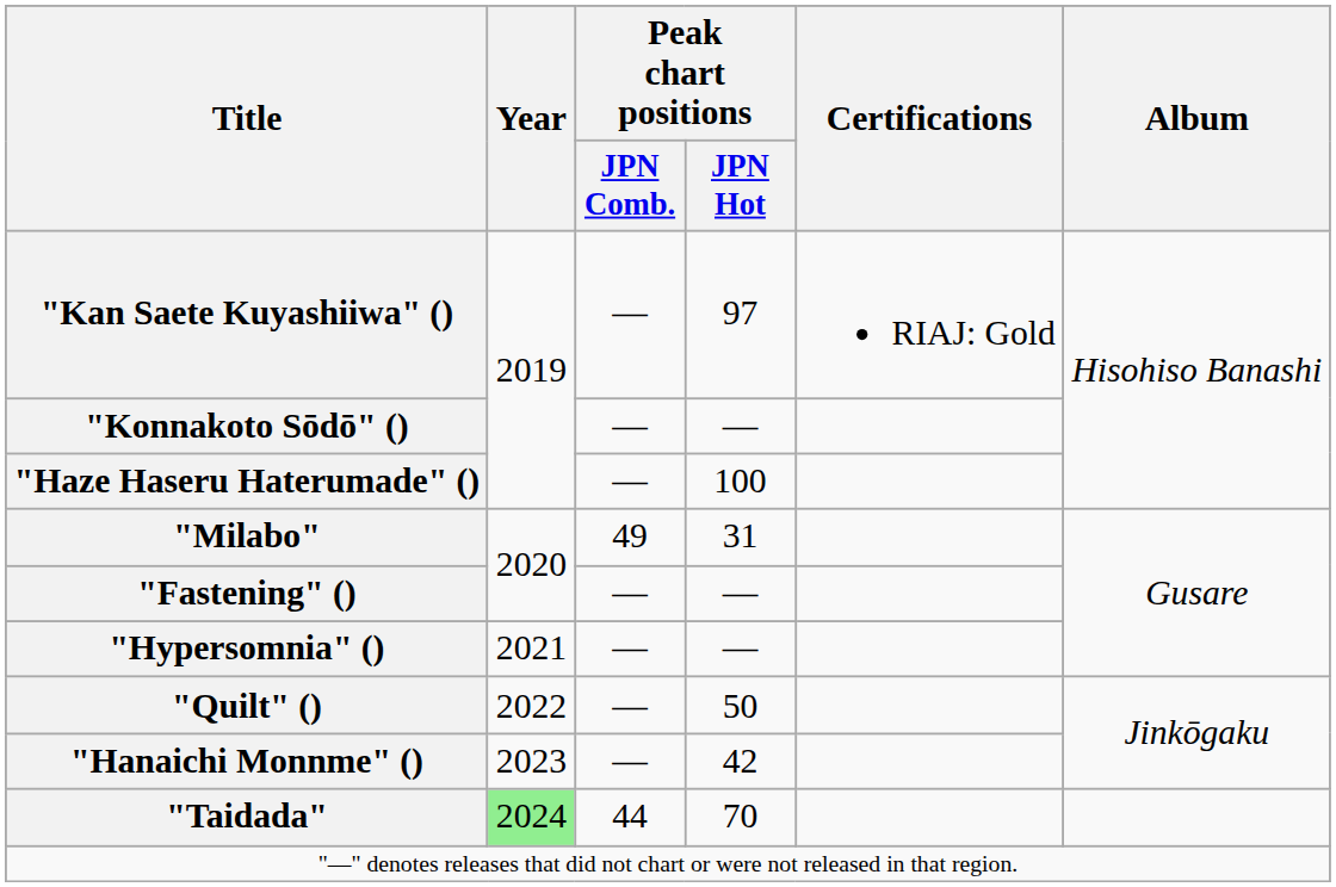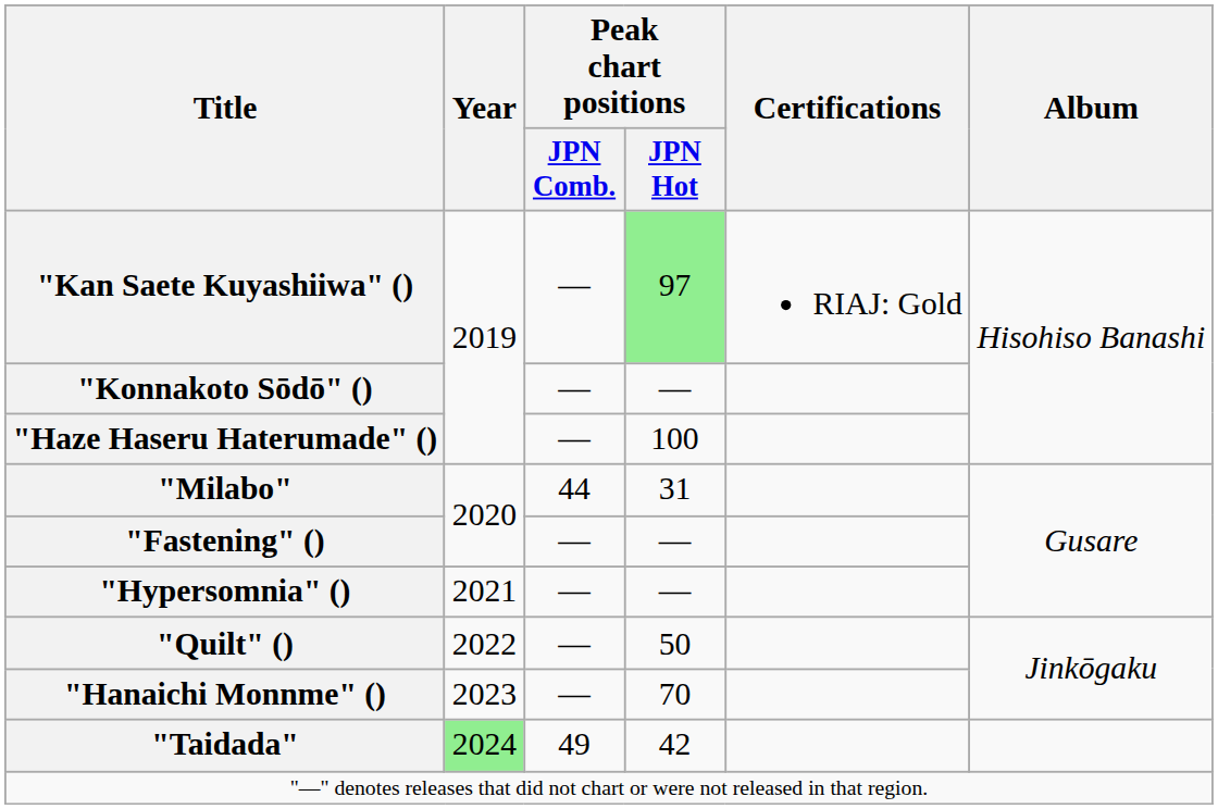 <table class="wikitable plainrowheaders" style="text-align:center;">
 <tr>
 <th scope="col" rowspan="2">Title</th>
 <th scope="col" rowspan="2">Year</th>
 <th scope="col" colspan="2">Peak<br>chart<br>positions</th>
 <th scope="col" rowspan="2">Certifications</th>
 <th scope="col" rowspan="2">Album</th>
 </tr>
 <tr>
 <th scope="col" style="width:3em;font-size:90%;"><a href='#'>JPN<br>Comb.</a><br></th>
 <th scope="col" style="width:3em;font-size:90%;"><a href='#'>JPN<br>Hot</a><br></th>
 </tr>
 <tr>
 <th scope="row">"Kan Saete Kuyashiiwa" ()</th>
 <td rowspan="3">2019</td>
 <td>—</td>
-<td>97</td>
+<td style="background: lightgreen;">97</td>
 <td><br><ul><li>RIAJ: Gold </li></ul></td>
 <td rowspan="3"><em>Hisohiso Banashi</em></td>
 </tr>
 <tr>
 <th scope="row">"Konnakoto Sōdō" ()</th>
 <td>—</td>
 <td>—</td>
 <td></td>
 </tr>
 <tr>
 <th scope="row">"Haze Haseru Haterumade" ()</th>
 <td>—</td>
 <td>100</td>
 <td></td>
 </tr>
 <tr>
 <th scope="row">"Milabo"</th>
 <td rowspan="2">2020</td>
-<td>49</td>
+<td>44</td>
 <td>31</td>
 <td></td>
 <td rowspan="3"><em>Gusare</em></td>
 </tr>
 <tr>
 <th scope="row">"Fastening" ()</th>
 <td>—</td>
 <td>—</td>
 <td></td>
 </tr>
 <tr>
 <th scope="row">"Hypersomnia" ()</th>
 <td>2021</td>
 <td>—</td>
 <td>—</td>
 <td></td>
 </tr>
 <tr>
 <th scope="row">"Quilt" ()</th>
 <td>2022</td>
 <td>—</td>
 <td>50</td>
 <td></td>
 <td rowspan="2"><em>Jinkōgaku</em></td>
 </tr>
 <tr>
 <th scope="row">"Hanaichi Monnme" ()</th>
 <td>2023</td>
 <td>—</td>
-<td>42</td>
+<td>70</td>
 <td></td>
 </tr>
 <tr>
 <th scope="row">"Taidada"</th>
 <td style="background: lightgreen;">2024</td>
-<td>44</td>
-<td>70</td>
+<td>49</td>
+<td>42</td>
 <td></td>
 <td></td>
 </tr>
 <tr>
 <td colspan="6" style="font-size:8pt">"—" denotes releases that did not chart or were not released in that region.</td>
 </tr>
 </table>
